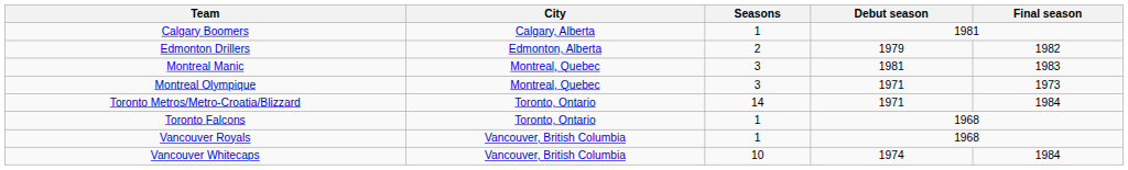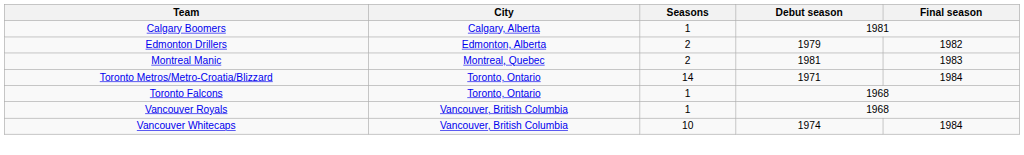 <table class="wikitable sortable" style="text-align: center; width:80%">
 <tr>
 <th>Team</th>
 <th>City</th>
 <th>Seasons</th>
 <th>Debut season</th>
 <th>Final season</th>
 </tr>
 <tr>
 <td><a href='#'>Calgary Boomers</a></td>
 <td><a href='#'>Calgary, Alberta</a></td>
 <td>1</td>
 <td colspan=2>1981</td>
 </tr>
 <tr>
 <td><a href='#'>Edmonton Drillers</a></td>
 <td><a href='#'>Edmonton, Alberta</a></td>
 <td>2</td>
 <td>1979</td>
 <td>1982</td>
 </tr>
 <tr>
 <td><a href='#'>Montreal Manic</a></td>
 <td><a href='#'>Montreal, Quebec</a></td>
-<td>3</td>
+<td>2</td>
 <td>1981</td>
 <td>1983</td>
-</tr>
-<tr>
-<td><a href='#'>Montreal Olympique</a></td>
-<td><a href='#'>Montreal, Quebec</a></td>
-<td>3</td>
-<td>1971</td>
-<td>1973</td>
 </tr>
 <tr>
 <td><a href='#'>Toronto Metros/Metro-Croatia/Blizzard</a></td>
 <td><a href='#'>Toronto, Ontario</a></td>
 <td>14</td>
 <td>1971</td>
 <td>1984</td>
 </tr>
 <tr>
 <td><a href='#'>Toronto Falcons</a></td>
 <td><a href='#'>Toronto, Ontario</a></td>
 <td>1</td>
 <td colspan=2>1968</td>
 </tr>
 <tr>
 <td><a href='#'>Vancouver Royals</a></td>
 <td><a href='#'>Vancouver, British Columbia</a></td>
 <td>1</td>
 <td colspan=2>1968</td>
 </tr>
 <tr>
 <td><a href='#'>Vancouver Whitecaps</a></td>
 <td><a href='#'>Vancouver, British Columbia</a></td>
 <td>10</td>
 <td>1974</td>
 <td>1984</td>
 </tr>
 </table>
